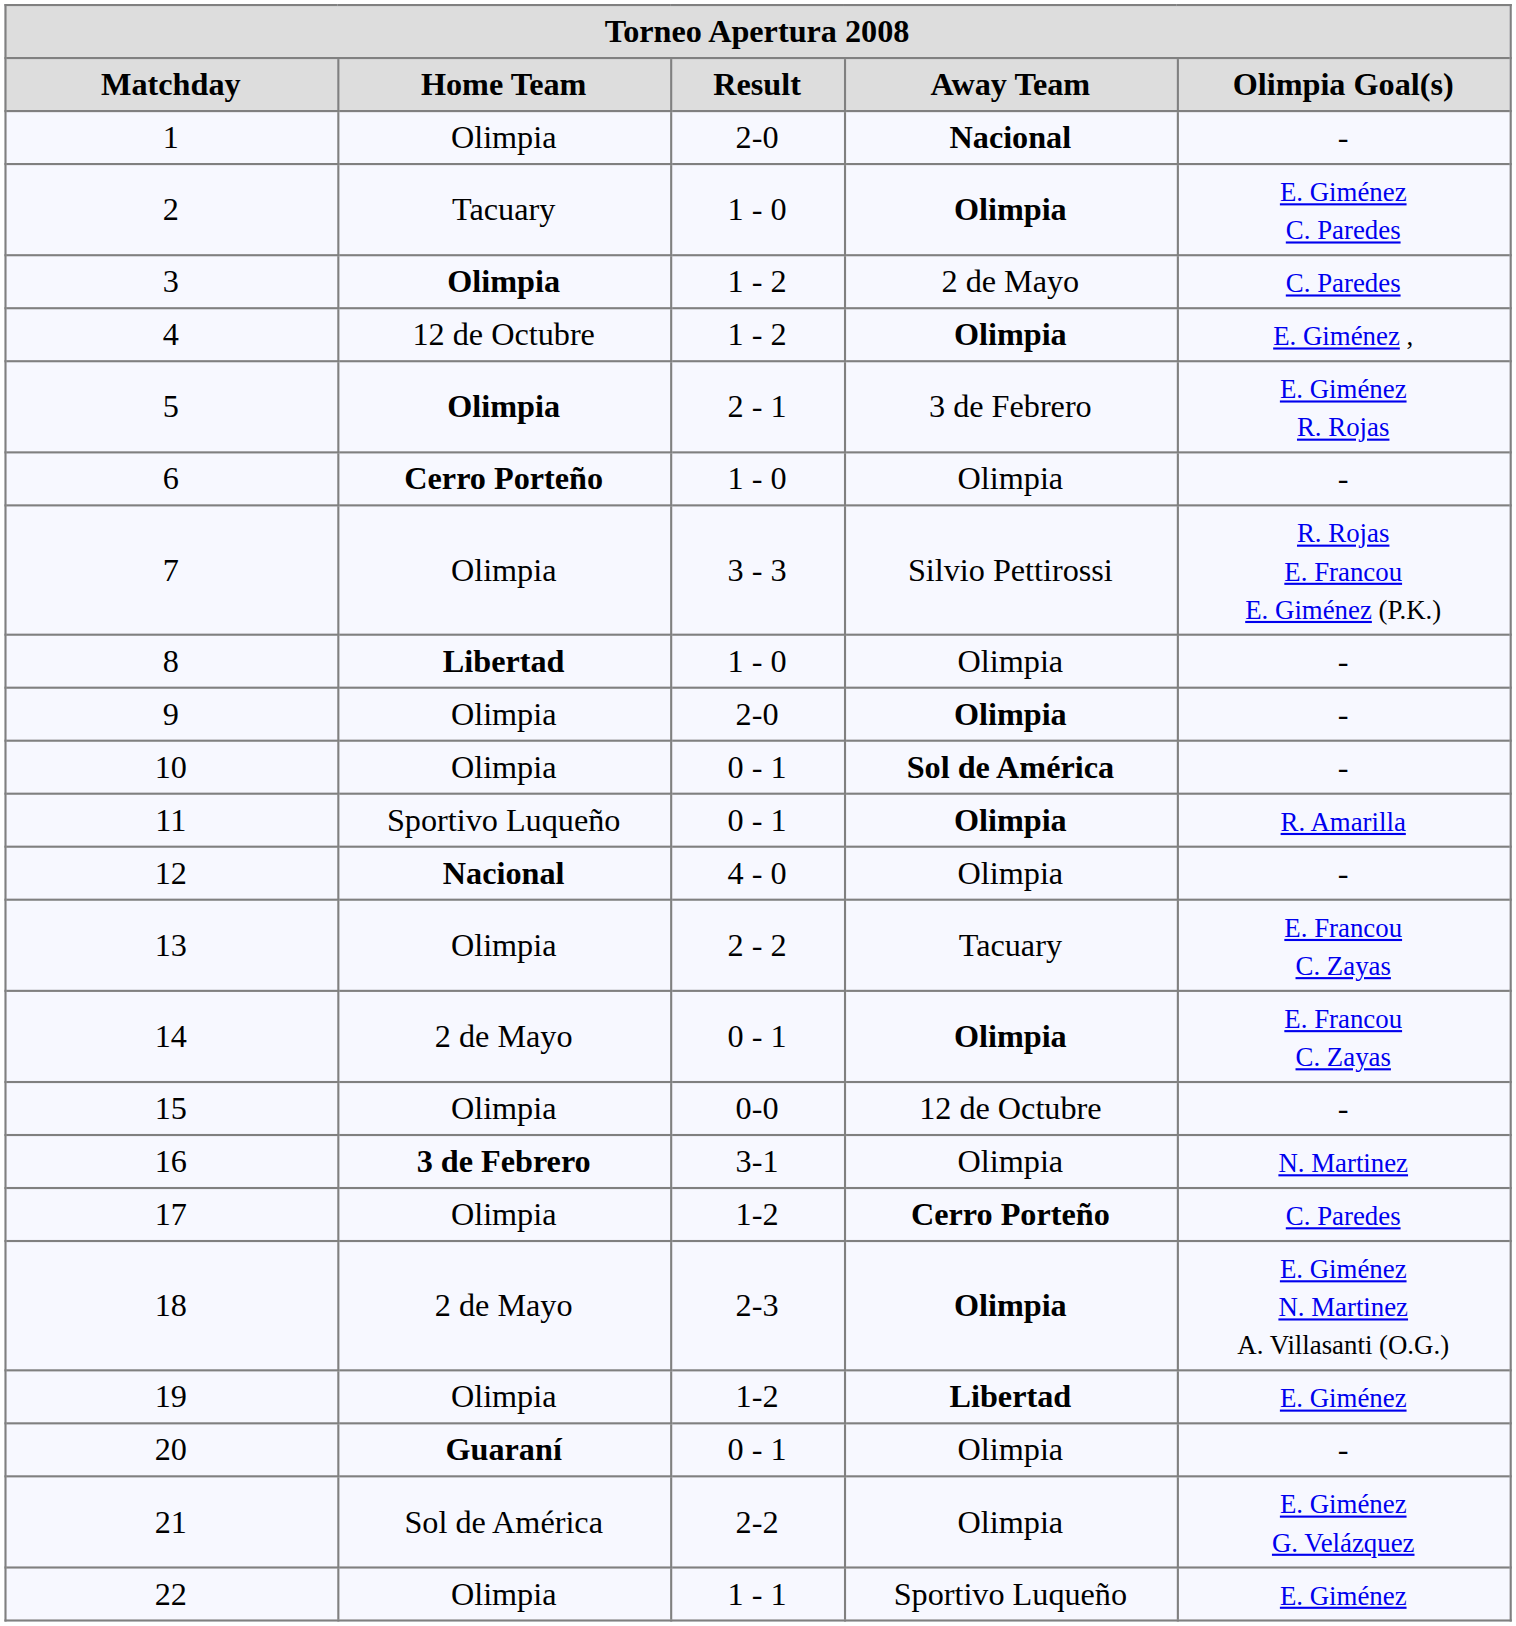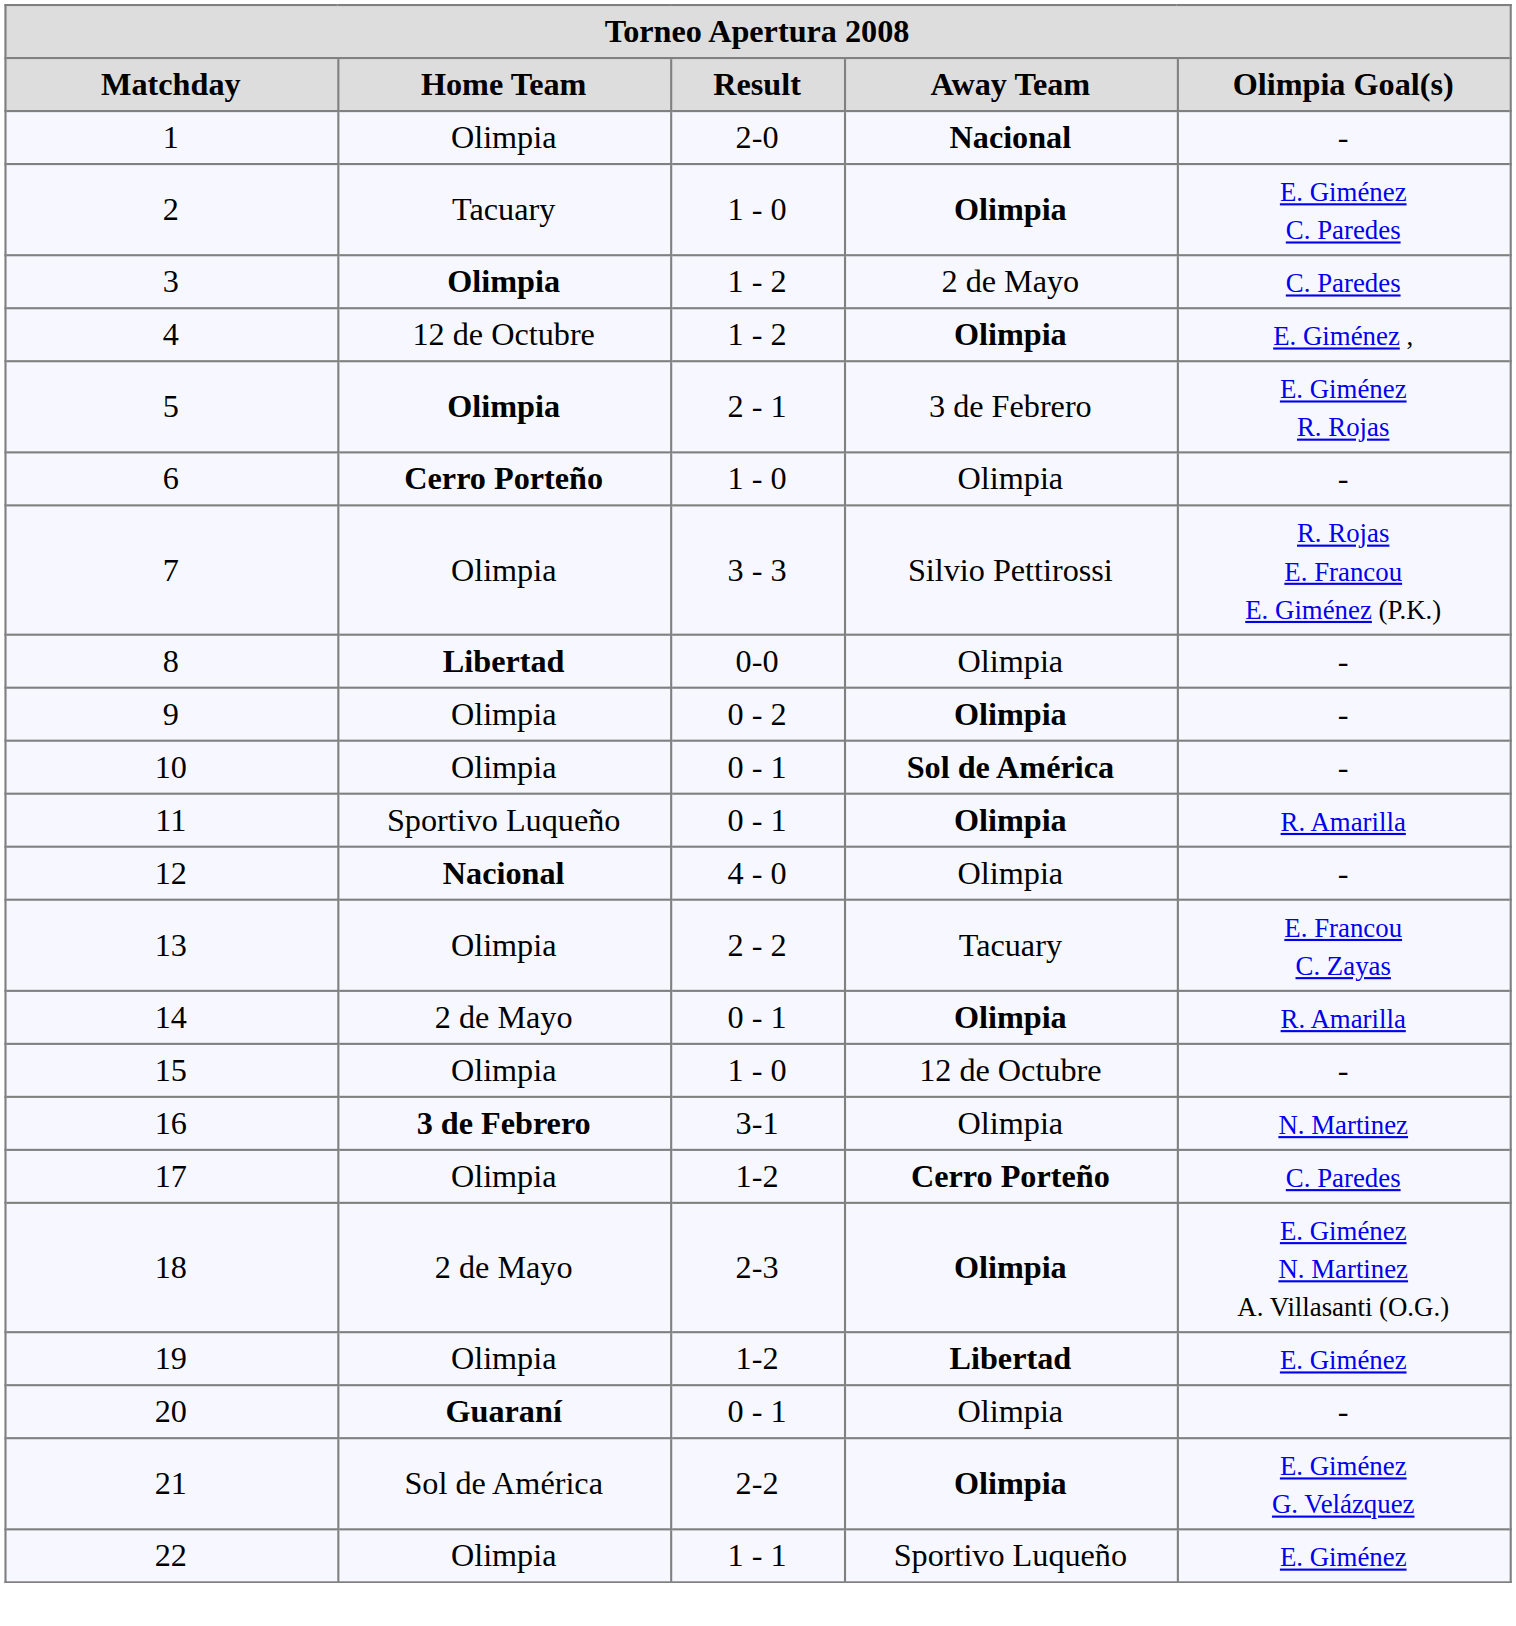 <table align=center bgcolor="#f7f8ff" cellpadding="3" cellspacing="0" border="1" style="font-size: 95%; border: gray solid 1px; border-collapse: collapse;">
 <tr align=center bgcolor=#DDDDDD style="color:black;">
 <th colspan=5 align=center>Torneo Apertura 2008</th>
 </tr>
 <tr align=center bgcolor=#DDDDDD style="color:black;">
 <th width="150">Matchday</th>
 <th width="150">Home Team</th>
 <th width="75">Result</th>
 <th width="150">Away Team</th>
 <th width="150">Olimpia Goal(s)</th>
 </tr>
 <tr align=center>
 <td>1</td>
 <td>Olimpia</td>
 <td>2-0</td>
 <td><strong>Nacional</strong></td>
 <td>-</td>
 </tr>
 <tr align=center>
 <td>2</td>
 <td>Tacuary</td>
 <td>1 - 0</td>
 <td><strong>Olimpia</strong></td>
 <td><small><a href='#'>E. Giménez</a> <br><a href='#'>C. Paredes</a> </small></td>
 </tr>
 <tr align=center>
 <td>3</td>
 <td><strong>Olimpia</strong></td>
 <td>1 - 2</td>
 <td>2 de Mayo</td>
 <td><small><a href='#'>C. Paredes</a> </small></td>
 </tr>
 <tr align=center>
 <td>4</td>
 <td>12 de Octubre</td>
 <td>1 - 2</td>
 <td><strong>Olimpia</strong></td>
 <td><small><a href='#'>E. Giménez</a> , </small></td>
 </tr>
 <tr align=center>
 <td>5</td>
 <td><strong>Olimpia</strong></td>
 <td>2 - 1</td>
 <td>3 de Febrero</td>
 <td><small><a href='#'>E. Giménez</a> <br><a href='#'>R. Rojas</a> </small></td>
 </tr>
 <tr align=center>
 <td>6</td>
 <td><strong>Cerro Porteño</strong></td>
 <td>1 - 0</td>
 <td>Olimpia</td>
 <td><small></small>-</td>
 </tr>
 <tr align=center>
 <td>7</td>
 <td>Olimpia</td>
 <td>3 - 3</td>
 <td>Silvio Pettirossi</td>
 <td><small><a href='#'>R. Rojas</a> <br><a href='#'>E. Francou</a> <br><a href='#'>E. Giménez</a>  (P.K.)</small></td>
 </tr>
 <tr align=center>
 <td>8</td>
 <td><strong>Libertad</strong></td>
-<td>1 - 0</td>
+<td>0-0</td>
 <td>Olimpia</td>
 <td><small></small>-</td>
 </tr>
 <tr align=center>
 <td>9</td>
 <td>Olimpia</td>
-<td>2-0</td>
+<td>0 - 2</td>
 <td><strong>Olimpia</strong></td>
 <td><small></small>-</td>
 </tr>
 <tr align=center>
 <td>10</td>
 <td>Olimpia</td>
 <td>0 - 1</td>
 <td><strong>Sol de América</strong></td>
 <td><small></small>-</td>
 </tr>
 <tr align=center>
 <td>11</td>
 <td>Sportivo Luqueño</td>
 <td>0 - 1</td>
 <td><strong>Olimpia</strong></td>
 <td><small><a href='#'>R. Amarilla</a> </small></td>
 </tr>
 <tr align=center>
 <td>12</td>
 <td><strong>Nacional</strong></td>
 <td>4 - 0</td>
 <td>Olimpia</td>
 <td><small></small>-</td>
 </tr>
 <tr align=center>
 <td>13</td>
 <td>Olimpia</td>
 <td>2 - 2</td>
 <td>Tacuary</td>
 <td><small><a href='#'>E. Francou</a> <br><a href='#'>C. Zayas</a> </small></td>
 </tr>
 <tr align=center>
 <td>14</td>
 <td>2 de Mayo</td>
 <td>0 - 1</td>
 <td><strong>Olimpia</strong></td>
-<td><small><a href='#'>E. Francou</a> <br><a href='#'>C. Zayas</a> </small></td>
+<td><small><a href='#'>R. Amarilla</a> </small></td>
 </tr>
 <tr align=center>
 <td>15</td>
 <td>Olimpia</td>
-<td>0-0</td>
+<td>1 - 0</td>
 <td>12 de Octubre</td>
 <td><small></small>-</td>
 </tr>
 <tr align=center>
 <td>16</td>
 <td><strong>3 de Febrero</strong></td>
 <td>3-1</td>
 <td>Olimpia</td>
 <td><small><a href='#'>N. Martinez</a> </small></td>
 </tr>
 <tr align=center>
 <td>17</td>
 <td>Olimpia</td>
 <td>1-2</td>
 <td><strong>Cerro Porteño</strong></td>
 <td><small><a href='#'>C. Paredes</a> </small></td>
 </tr>
 <tr align=center>
 <td>18</td>
 <td>2 de Mayo</td>
 <td>2-3</td>
 <td><strong>Olimpia</strong></td>
 <td><small><a href='#'>E. Giménez</a> <br><a href='#'>N. Martinez</a> <br>A. Villasanti  (O.G.)</small></td>
 </tr>
 <tr align=center>
 <td>19</td>
 <td>Olimpia</td>
 <td>1-2</td>
 <td><strong>Libertad</strong></td>
 <td><small><a href='#'>E. Giménez</a> </small></td>
 </tr>
 <tr align=center>
 <td>20</td>
 <td><strong>Guaraní</strong></td>
 <td>0 - 1</td>
 <td>Olimpia</td>
 <td><small></small>-</td>
 </tr>
 <tr align=center>
 <td>21</td>
 <td>Sol de América</td>
 <td>2-2</td>
-<td>Olimpia</td>
+<td><strong>Olimpia</strong></td>
 <td><small><a href='#'>E. Giménez</a> <br><a href='#'>G. Velázquez</a> </small></td>
 </tr>
 <tr align=center>
 <td>22</td>
 <td>Olimpia</td>
 <td>1 - 1</td>
 <td>Sportivo Luqueño</td>
 <td><small><a href='#'>E. Giménez</a> </small></td>
 </tr>
 </table>
